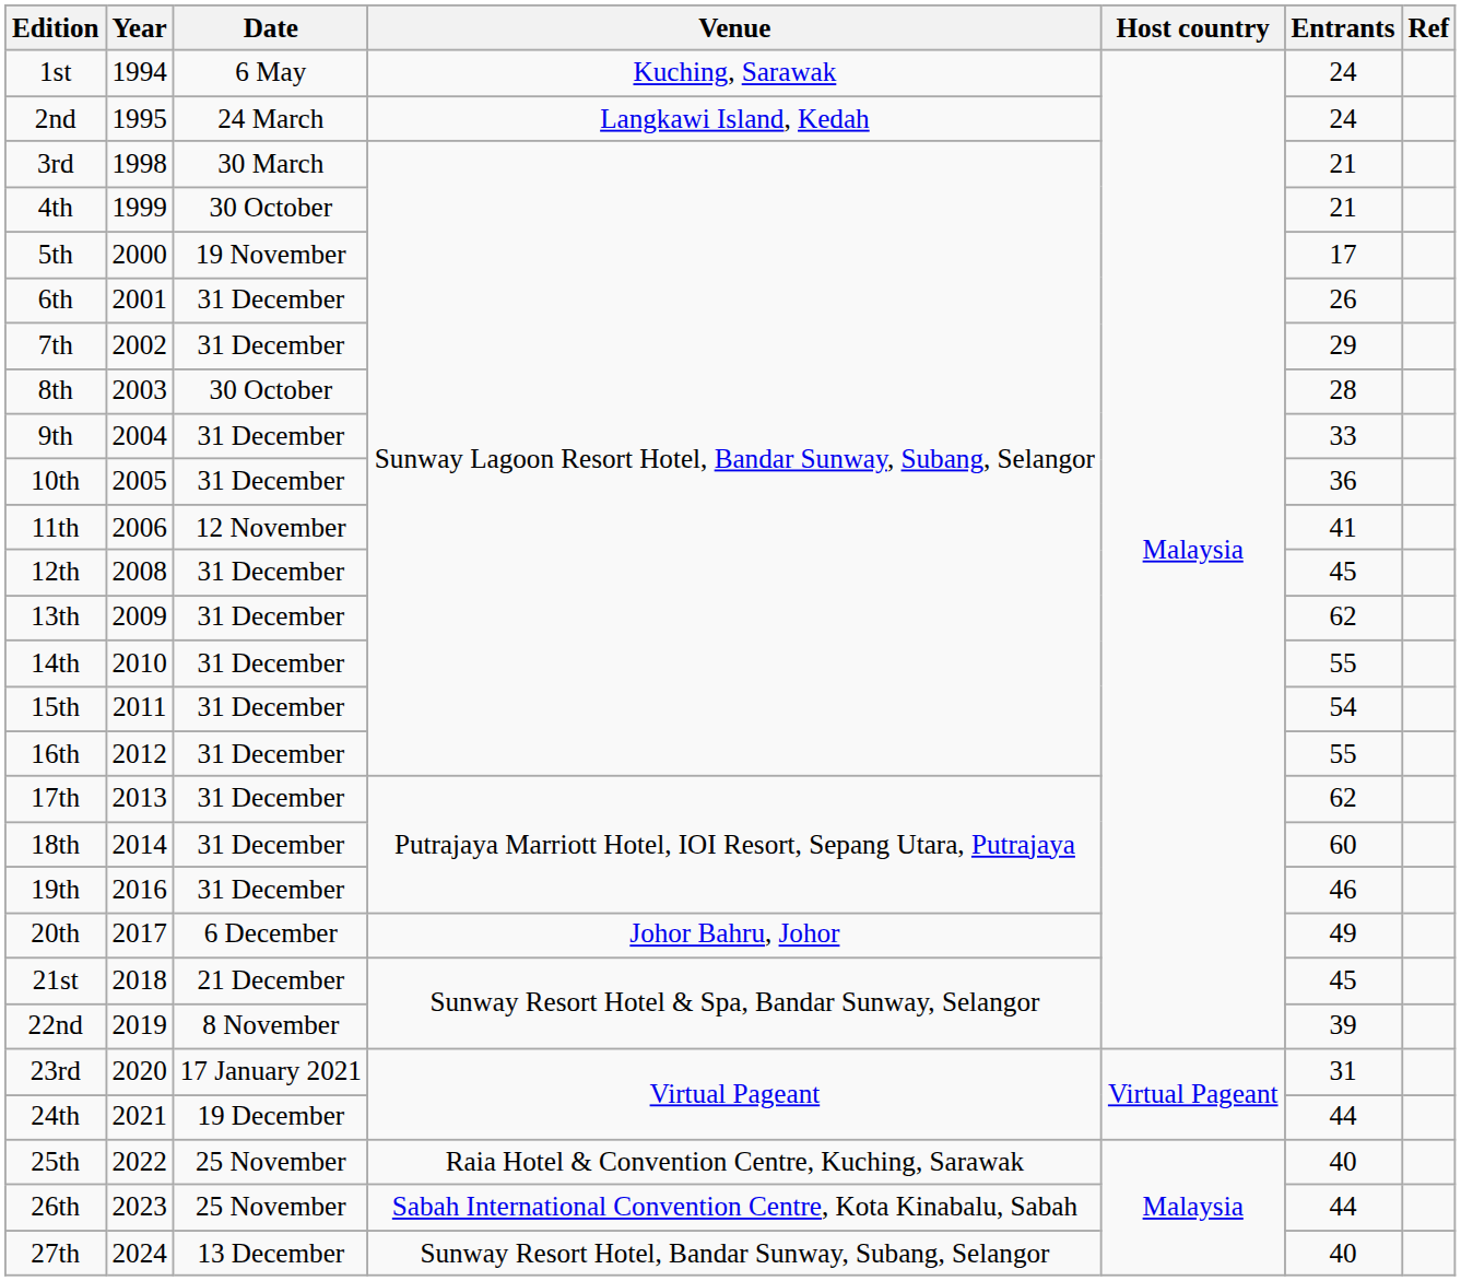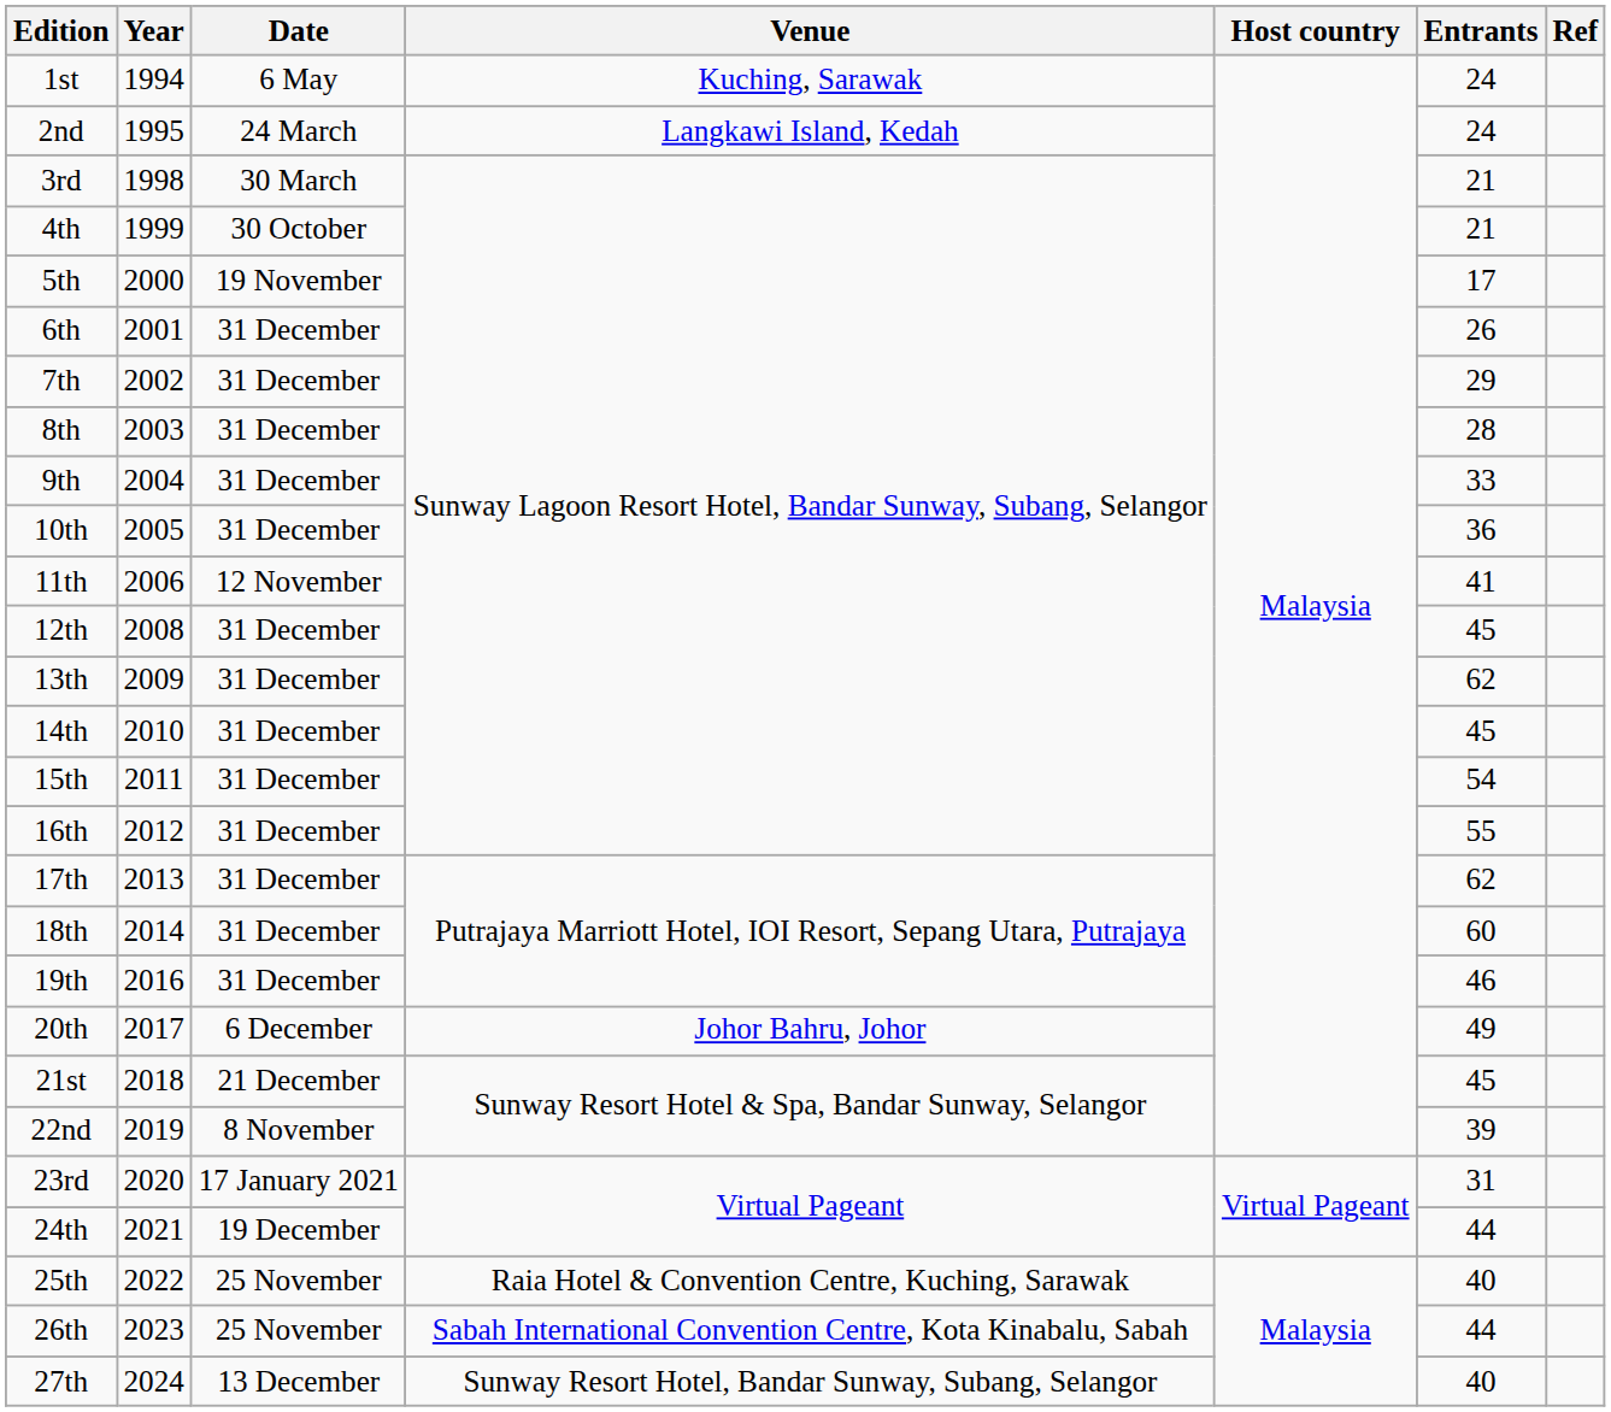 <table class="wikitable sortable" style="font-size: 85%; text-align:center">
 <tr>
 <th>Edition</th>
 <th>Year</th>
 <th>Date</th>
 <th>Venue</th>
 <th>Host country</th>
 <th>Entrants</th>
 <th>Ref</th>
 </tr>
 <tr>
 <td>1st</td>
 <td>1994</td>
 <td>6 May</td>
 <td><a href='#'>Kuching</a>, <a href='#'>Sarawak</a></td>
 <td rowspan="22"><a href='#'>Malaysia</a></td>
 <td>24</td>
 <td></td>
 </tr>
 <tr>
 <td>2nd</td>
 <td>1995</td>
 <td>24 March</td>
 <td><a href='#'>Langkawi Island</a>, <a href='#'>Kedah</a></td>
 <td>24</td>
 <td></td>
 </tr>
 <tr>
 <td>3rd</td>
 <td>1998</td>
 <td>30 March</td>
 <td rowspan="14">Sunway Lagoon Resort Hotel, <a href='#'>Bandar Sunway</a>, <a href='#'>Subang</a>, Selangor</td>
 <td>21</td>
 <td></td>
 </tr>
 <tr>
 <td>4th</td>
 <td>1999</td>
 <td>30 October</td>
 <td>21</td>
 <td></td>
 </tr>
 <tr>
 <td>5th</td>
 <td>2000</td>
 <td>19 November</td>
 <td>17</td>
 <td></td>
 </tr>
 <tr>
 <td>6th</td>
 <td>2001</td>
 <td>31 December</td>
 <td>26</td>
 <td></td>
 </tr>
 <tr>
 <td>7th</td>
 <td>2002</td>
 <td>31 December</td>
 <td>29</td>
 <td></td>
 </tr>
 <tr>
 <td>8th</td>
 <td>2003</td>
-<td>30 October</td>
+<td>31 December</td>
 <td>28</td>
 <td></td>
 </tr>
 <tr>
 <td>9th</td>
 <td>2004</td>
 <td>31 December</td>
 <td>33</td>
 <td></td>
 </tr>
 <tr>
 <td>10th</td>
 <td>2005</td>
 <td>31 December</td>
 <td>36</td>
 <td></td>
 </tr>
 <tr>
 <td>11th</td>
 <td>2006</td>
 <td>12 November</td>
 <td>41</td>
 <td></td>
 </tr>
 <tr>
 <td>12th</td>
 <td>2008</td>
 <td>31 December</td>
 <td>45</td>
 <td></td>
 </tr>
 <tr>
 <td>13th</td>
 <td>2009</td>
 <td>31 December</td>
 <td>62</td>
 <td></td>
 </tr>
 <tr>
 <td>14th</td>
 <td>2010</td>
 <td>31 December</td>
-<td>55</td>
+<td>45</td>
 <td></td>
 </tr>
 <tr>
 <td>15th</td>
 <td>2011</td>
 <td>31 December</td>
 <td>54</td>
 <td></td>
 </tr>
 <tr>
 <td>16th</td>
 <td>2012</td>
 <td>31 December</td>
 <td>55</td>
 <td></td>
 </tr>
 <tr>
 <td>17th</td>
 <td>2013</td>
 <td>31 December</td>
 <td rowspan="3">Putrajaya Marriott Hotel, IOI Resort, Sepang Utara, <a href='#'>Putrajaya</a></td>
 <td>62</td>
 <td></td>
 </tr>
 <tr>
 <td>18th</td>
 <td>2014</td>
 <td>31 December</td>
 <td>60</td>
 <td></td>
 </tr>
 <tr>
 <td>19th</td>
 <td>2016</td>
 <td>31 December</td>
 <td>46</td>
 <td></td>
 </tr>
 <tr>
 <td>20th</td>
 <td>2017</td>
 <td>6 December</td>
 <td><a href='#'>Johor Bahru</a>, <a href='#'>Johor</a></td>
 <td>49</td>
 <td></td>
 </tr>
 <tr>
 <td>21st</td>
 <td>2018</td>
 <td>21 December</td>
 <td rowspan="2">Sunway Resort Hotel & Spa, Bandar Sunway, Selangor</td>
 <td>45</td>
 <td></td>
 </tr>
 <tr>
 <td>22nd</td>
 <td>2019</td>
 <td>8 November</td>
 <td>39</td>
 <td></td>
 </tr>
 <tr>
 <td>23rd</td>
 <td>2020</td>
 <td>17 January 2021</td>
 <td rowspan="2"><a href='#'>Virtual Pageant</a></td>
 <td rowspan="2"><a href='#'>Virtual Pageant</a></td>
 <td>31</td>
 <td></td>
 </tr>
 <tr>
 <td>24th</td>
 <td>2021</td>
 <td>19 December</td>
 <td>44</td>
 <td></td>
 </tr>
 <tr>
 <td>25th</td>
 <td>2022</td>
 <td>25 November</td>
 <td>Raia Hotel & Convention Centre, Kuching, Sarawak</td>
 <td rowspan="3"><a href='#'>Malaysia</a></td>
 <td>40</td>
 <td></td>
 </tr>
 <tr>
 <td>26th</td>
 <td>2023</td>
 <td>25 November</td>
 <td><a href='#'>Sabah International Convention Centre</a>, Kota Kinabalu, Sabah</td>
 <td>44</td>
 <td></td>
 </tr>
 <tr>
 <td>27th</td>
 <td>2024</td>
 <td>13 December</td>
 <td>Sunway Resort Hotel, Bandar Sunway, Subang, Selangor</td>
 <td>40</td>
 <td></td>
 </tr>
 </table>
